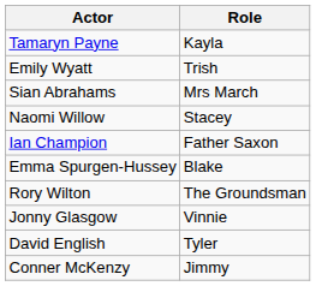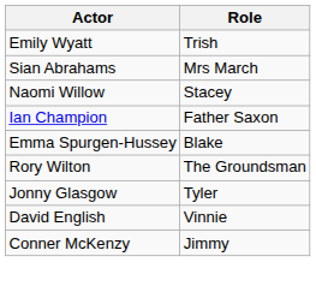 <table class="wikitable">
 <tr>
 <th>Actor</th>
 <th>Role</th>
-</tr>
-<tr>
-<td><a href='#'>Tamaryn Payne</a></td>
-<td>Kayla</td>
 </tr>
 <tr>
 <td>Emily Wyatt</td>
 <td>Trish</td>
 </tr>
 <tr>
 <td>Sian Abrahams</td>
 <td>Mrs March</td>
 </tr>
 <tr>
 <td>Naomi Willow</td>
 <td>Stacey</td>
 </tr>
 <tr>
 <td><a href='#'>Ian Champion</a></td>
 <td>Father Saxon</td>
 </tr>
 <tr>
 <td>Emma Spurgen-Hussey</td>
 <td>Blake</td>
 </tr>
 <tr>
 <td>Rory Wilton</td>
 <td>The Groundsman</td>
 </tr>
 <tr>
 <td>Jonny Glasgow</td>
-<td>Vinnie</td>
+<td>Tyler</td>
 </tr>
 <tr>
 <td>David English</td>
-<td>Tyler</td>
+<td>Vinnie</td>
 </tr>
 <tr>
 <td>Conner McKenzy</td>
 <td>Jimmy</td>
 </tr>
 </table>
